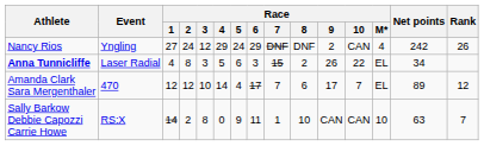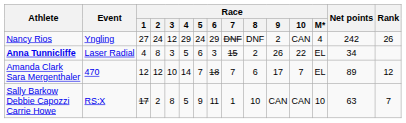 <table class=wikitable style=font-size:90%;text-align:center>
 <tr>
 <th rowspan=2>Athlete</th>
 <th rowspan=2>Event</th>
 <th colspan=11>Race</th>
 <th rowspan=2>Net points</th>
 <th rowspan=2>Rank</th>
 </tr>
 <tr style=font-size:95%>
 <th>1</th>
 <th>2</th>
 <th>3</th>
 <th>4</th>
 <th>5</th>
 <th>6</th>
 <th>7</th>
 <th>8</th>
 <th>9</th>
 <th>10</th>
 <th>M*</th>
 </tr>
 <tr>
 <td align=left><a href='#'>Nancy Rios</a></td>
 <td align=left><a href='#'>Yngling</a></td>
 <td>27</td>
 <td>24</td>
 <td>12</td>
 <td>29</td>
 <td>24</td>
 <td>29</td>
 <td><s>DNF</s></td>
 <td>DNF</td>
 <td>2</td>
 <td>CAN</td>
 <td>4</td>
 <td>242</td>
 <td>26</td>
 </tr>
 <tr>
 <td align=left><strong><a href='#'>Anna Tunnicliffe</a></strong></td>
 <td align=left><a href='#'>Laser Radial</a></td>
 <td>4</td>
 <td>8</td>
 <td>3</td>
 <td>5</td>
 <td>6</td>
 <td>3</td>
 <td><s>15</s></td>
 <td>2</td>
 <td>26</td>
 <td>22</td>
 <td>EL</td>
 <td>34</td>
 <td></td>
 </tr>
 <tr>
 <td align=left><a href='#'>Amanda Clark</a><br><a href='#'>Sara Mergenthaler</a></td>
 <td align=left><a href='#'>470</a></td>
 <td>12</td>
 <td>12</td>
 <td>10</td>
 <td>14</td>
-<td>4</td>
-<td><s>17</s></td>
+<td>7</td>
+<td><s>18</s></td>
 <td>7</td>
 <td>6</td>
 <td>17</td>
 <td>7</td>
 <td>EL</td>
 <td>89</td>
 <td>12</td>
 </tr>
 <tr>
 <td align=left><a href='#'>Sally Barkow</a><br><a href='#'>Debbie Capozzi</a><br><a href='#'>Carrie Howe</a></td>
 <td align=left><a href='#'>RS:X</a></td>
-<td><s>14</s></td>
+<td><s>17</s></td>
 <td>2</td>
 <td>8</td>
-<td>0</td>
+<td>5</td>
 <td>9</td>
 <td>11</td>
 <td>1</td>
 <td>10</td>
 <td>CAN</td>
 <td>CAN</td>
 <td>10</td>
 <td>63</td>
 <td>7</td>
 </tr>
 </table>
